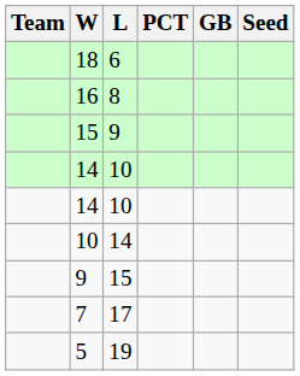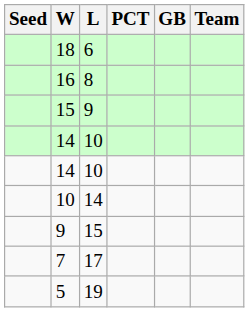 <table class=wikitable>
 <tr>
-<th>Team</th>
+<th>Seed</th>
 <th>W</th>
 <th>L</th>
 <th>PCT</th>
 <th>GB</th>
-<th>Seed</th>
+<th>Team</th>
 </tr>
 <tr bgcolor=#ccffcc>
 <td></td>
 <td>18</td>
 <td>6</td>
 <td></td>
 <td></td>
 <td></td>
 </tr>
 <tr bgcolor=#ccffcc>
 <td></td>
 <td>16</td>
 <td>8</td>
 <td></td>
 <td></td>
 <td></td>
 </tr>
 <tr bgcolor=#ccffcc>
 <td></td>
 <td>15</td>
 <td>9</td>
 <td></td>
 <td></td>
 <td></td>
 </tr>
 <tr bgcolor=#ccffcc>
 <td></td>
 <td>14</td>
 <td>10</td>
 <td></td>
 <td></td>
 <td></td>
 </tr>
 <tr>
 <td></td>
 <td>14</td>
 <td>10</td>
 <td></td>
 <td></td>
 <td></td>
 </tr>
 <tr>
 <td></td>
 <td>10</td>
 <td>14</td>
 <td></td>
 <td></td>
 <td></td>
 </tr>
 <tr>
 <td></td>
 <td>9</td>
 <td>15</td>
 <td></td>
 <td></td>
 <td></td>
 </tr>
 <tr>
 <td></td>
 <td>7</td>
 <td>17</td>
 <td></td>
 <td></td>
 <td></td>
 </tr>
 <tr>
 <td></td>
 <td>5</td>
 <td>19</td>
 <td></td>
 <td></td>
 <td></td>
 </tr>
 </table>
